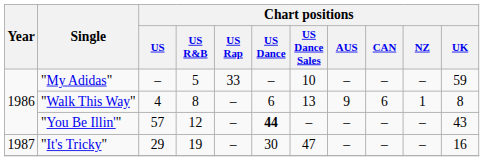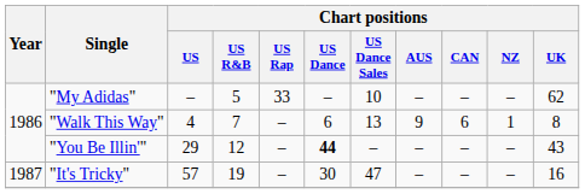 <table class="wikitable">
 <tr>
 <th rowspan="2">Year</th>
 <th rowspan="2">Single</th>
 <th colspan="9">Chart positions</th>
 </tr>
 <tr>
 <th scope="col" style="width:3em;font-size:80%;"><a href='#'>US</a><br></th>
 <th scope="col" style="width:3em;font-size:80%;"><a href='#'>US R&B</a><br></th>
 <th scope="col" style="width:3em;font-size:80%;"><a href='#'>US Rap</a><br></th>
 <th scope="col" style="width:3em;font-size:80%;"><a href='#'>US Dance</a><br></th>
 <th scope="col" style="width:3em;font-size:80%;"><a href='#'>US Dance Sales</a><br></th>
 <th scope="col" style="width:3em;font-size:80%;"><a href='#'>AUS</a><br></th>
 <th scope="col" style="width:3em;font-size:80%;"><a href='#'>CAN</a><br></th>
 <th scope="col" style="width:3em;font-size:80%;"><a href='#'>NZ</a><br></th>
 <th scope="col" style="width:3em;font-size:80%;"><a href='#'>UK</a><br></th>
 </tr>
 <tr>
 <td style="text-align:center;" rowspan="3">1986</td>
 <td align="left">"<a href='#'>My Adidas</a>"</td>
 <td style="text-align:center;">–</td>
 <td style="text-align:center;">5</td>
 <td style="text-align:center;">33</td>
 <td style="text-align:center;">–</td>
 <td style="text-align:center;">10</td>
 <td style="text-align:center;">–</td>
 <td style="text-align:center;">–</td>
 <td style="text-align:center;">–</td>
-<td style="text-align:center;">59</td>
+<td style="text-align:center;">62</td>
 </tr>
 <tr>
 <td align="left">"<a href='#'>Walk This Way</a>"</td>
 <td style="text-align:center;">4</td>
-<td style="text-align:center;">8</td>
+<td style="text-align:center;">7</td>
 <td style="text-align:center;">–</td>
 <td style="text-align:center;">6</td>
 <td style="text-align:center;">13</td>
 <td style="text-align:center;">9</td>
 <td style="text-align:center;">6</td>
 <td style="text-align:center;">1</td>
 <td style="text-align:center;">8</td>
 </tr>
 <tr>
 <td align="left">"<a href='#'>You Be Illin'</a>"</td>
-<td style="text-align:center;">57</td>
+<td style="text-align:center;">29</td>
 <td style="text-align:center;">12</td>
 <td style="text-align:center;">–</td>
 <td style="text-align:center;"><strong>44</strong></td>
 <td style="text-align:center;">–</td>
 <td style="text-align:center;">–</td>
 <td style="text-align:center;">–</td>
 <td style="text-align:center;">–</td>
 <td style="text-align:center;">43</td>
 </tr>
 <tr>
 <td style="text-align:center;">1987</td>
 <td align="left">"<a href='#'>It's Tricky</a>"</td>
-<td style="text-align:center;">29</td>
+<td style="text-align:center;">57</td>
 <td style="text-align:center;">19</td>
 <td style="text-align:center;">–</td>
 <td style="text-align:center;">30</td>
 <td style="text-align:center;">47</td>
 <td style="text-align:center;">–</td>
 <td style="text-align:center;">–</td>
 <td style="text-align:center;">–</td>
 <td style="text-align:center;">16</td>
 </tr>
 <tr>
 </tr>
 </table>
